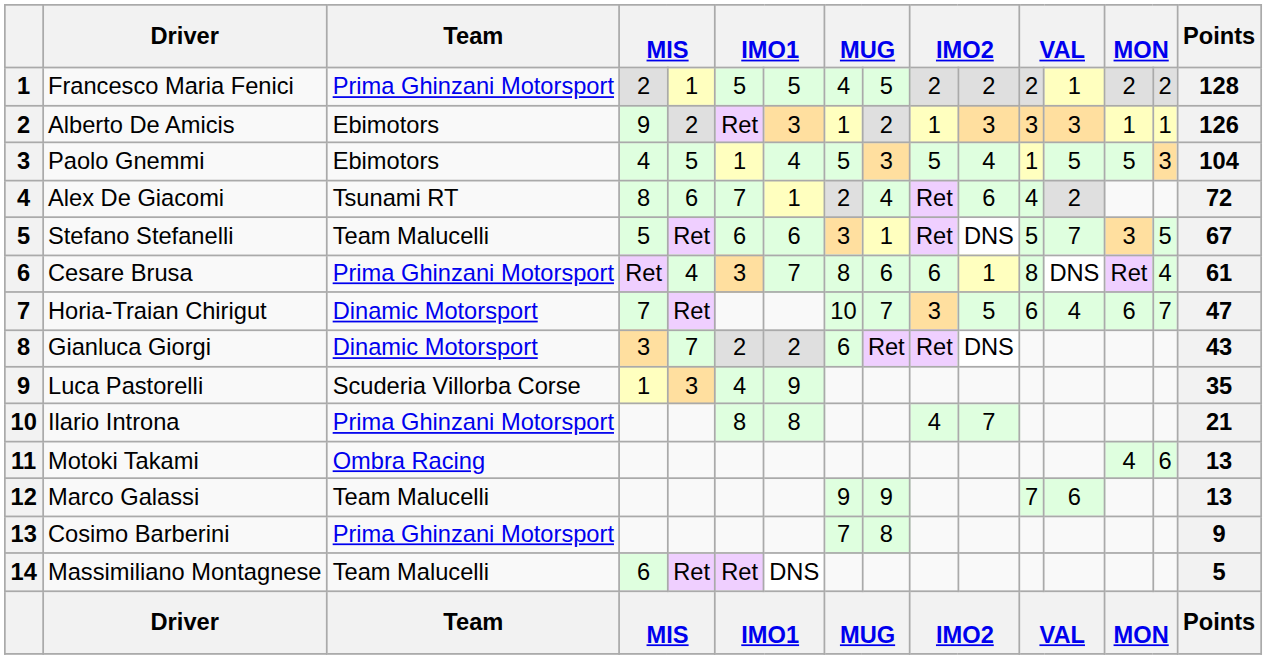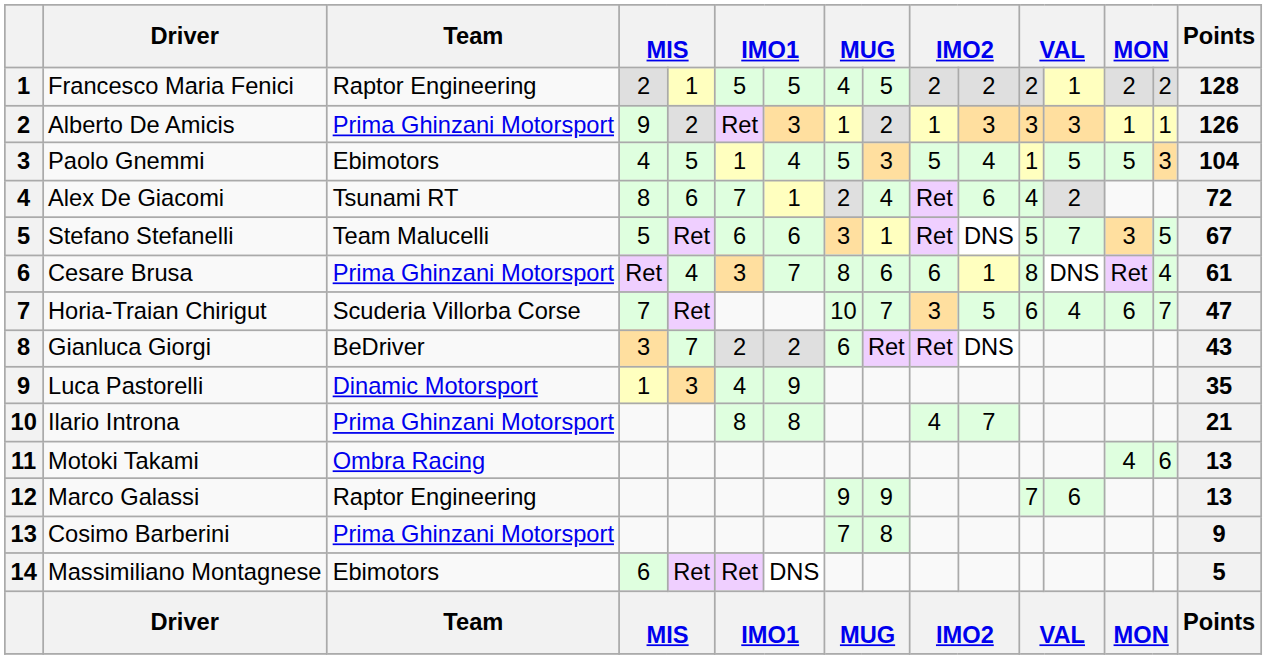 <table class="wikitable" style="font-size:85%; text-align:center">
 <tr>
 <th></th>
 <th>Driver</th>
 <th>Team</th>
 <th colspan="2"><br><a href='#'>MIS</a></th>
 <th colspan="2"><br><a href='#'>IMO1</a></th>
 <th colspan="2"><br><a href='#'>MUG</a></th>
 <th colspan="2"><br><a href='#'>IMO2</a></th>
 <th colspan="2"><br><a href='#'>VAL</a></th>
 <th colspan="2"><br><a href='#'>MON</a></th>
 <th>Points</th>
 </tr>
 <tr>
 <th>1</th>
 <td align="left"> Francesco Maria Fenici</td>
-<td align="left" nowrap=""> <a href='#'>Prima Ghinzani Motorsport</a></td>
+<td align="left"> Raptor Engineering</td>
 <td style="background:#dfdfdf;">2</td>
 <td style="background:#ffffbf;">1</td>
 <td style="background:#dfffdf;">5</td>
 <td style="background:#dfffdf;">5</td>
 <td style="background:#dfffdf;">4</td>
 <td style="background:#dfffdf;">5</td>
 <td style="background:#dfdfdf;">2</td>
 <td style="background:#dfdfdf;">2</td>
 <td style="background:#dfdfdf;">2</td>
 <td style="background:#ffffbf;">1</td>
 <td style="background:#dfdfdf;">2</td>
 <td style="background:#dfdfdf;">2</td>
 <th>128</th>
 </tr>
 <tr>
 <th>2</th>
 <td align="left"> Alberto De Amicis</td>
-<td align="left"> Ebimotors</td>
+<td align="left" nowrap=""> <a href='#'>Prima Ghinzani Motorsport</a></td>
 <td style="background:#dfffdf;">9</td>
 <td style="background:#dfdfdf;">2</td>
 <td style="background:#efcfff;">Ret</td>
 <td style="background:#ffdf9f;">3</td>
 <td style="background:#ffffbf;">1</td>
 <td style="background:#dfdfdf;">2</td>
 <td style="background:#ffffbf;">1</td>
 <td style="background:#ffdf9f;">3</td>
 <td style="background:#ffdf9f;">3</td>
 <td style="background:#ffdf9f;">3</td>
 <td style="background:#ffffbf;">1</td>
 <td style="background:#ffffbf;">1</td>
 <th>126</th>
 </tr>
 <tr>
 <th>3</th>
 <td align="left"> Paolo Gnemmi</td>
 <td align="left"> Ebimotors</td>
 <td style="background:#dfffdf;">4</td>
 <td style="background:#dfffdf;">5</td>
 <td style="background:#ffffbf;">1</td>
 <td style="background:#dfffdf;">4</td>
 <td style="background:#dfffdf;">5</td>
 <td style="background:#ffdf9f;">3</td>
 <td style="background:#dfffdf;">5</td>
 <td style="background:#dfffdf;">4</td>
 <td style="background:#ffffbf;">1</td>
 <td style="background:#dfffdf;">5</td>
 <td style="background:#dfffdf;">5</td>
 <td style="background:#ffdf9f;">3</td>
 <th>104</th>
 </tr>
 <tr>
 <th>4</th>
 <td align="left"> Alex De Giacomi</td>
 <td align="left"> Tsunami RT</td>
 <td style="background:#dfffdf;">8</td>
 <td style="background:#dfffdf;">6</td>
 <td style="background:#dfffdf;">7</td>
 <td style="background:#ffffbf;">1</td>
 <td style="background:#dfdfdf;">2</td>
 <td style="background:#dfffdf;">4</td>
 <td style="background:#efcfff;">Ret</td>
 <td style="background:#dfffdf;">6</td>
 <td style="background:#dfffdf;">4</td>
 <td style="background:#dfdfdf;">2</td>
 <td></td>
 <td></td>
 <th>72</th>
 </tr>
 <tr>
 <th>5</th>
 <td align="left"> Stefano Stefanelli</td>
 <td align="left"> Team Malucelli</td>
 <td style="background:#dfffdf;">5</td>
 <td style="background:#efcfff;">Ret</td>
 <td style="background:#dfffdf;">6</td>
 <td style="background:#dfffdf;">6</td>
 <td style="background:#ffdf9f;">3</td>
 <td style="background:#ffffbf;">1</td>
 <td style="background:#efcfff;">Ret</td>
 <td style="background:#ffffff;">DNS</td>
 <td style="background:#dfffdf;">5</td>
 <td style="background:#dfffdf;">7</td>
 <td style="background:#ffdf9f;">3</td>
 <td style="background:#dfffdf;">5</td>
 <th>67</th>
 </tr>
 <tr>
 <th>6</th>
 <td align="left"> Cesare Brusa</td>
 <td align="left" nowrap=""> <a href='#'>Prima Ghinzani Motorsport</a></td>
 <td style="background:#efcfff;">Ret</td>
 <td style="background:#dfffdf;">4</td>
 <td style="background:#ffdf9f;">3</td>
 <td style="background:#dfffdf;">7</td>
 <td style="background:#dfffdf;">8</td>
 <td style="background:#dfffdf;">6</td>
 <td style="background:#dfffdf;">6</td>
 <td style="background:#ffffbf;">1</td>
 <td style="background:#dfffdf;">8</td>
 <td style="background:#ffffff;">DNS</td>
 <td style="background:#efcfff;">Ret</td>
 <td style="background:#dfffdf;">4</td>
 <th>61</th>
 </tr>
 <tr>
 <th>7</th>
 <td align="left"> Horia-Traian Chirigut</td>
-<td align="left"> <a href='#'>Dinamic Motorsport</a></td>
+<td align="left"> Scuderia Villorba Corse</td>
 <td style="background:#dfffdf;">7</td>
 <td style="background:#efcfff;">Ret</td>
 <td></td>
 <td></td>
 <td style="background:#dfffdf;">10</td>
 <td style="background:#dfffdf;">7</td>
 <td style="background:#ffdf9f;">3</td>
 <td style="background:#dfffdf;">5</td>
 <td style="background:#dfffdf;">6</td>
 <td style="background:#dfffdf;">4</td>
 <td style="background:#dfffdf;">6</td>
 <td style="background:#dfffdf;">7</td>
 <th>47</th>
 </tr>
 <tr>
 <th>8</th>
 <td align="left"> Gianluca Giorgi</td>
-<td align="left"> <a href='#'>Dinamic Motorsport</a></td>
+<td align="left"> BeDriver</td>
 <td style="background:#ffdf9f;">3</td>
 <td style="background:#dfffdf;">7</td>
 <td style="background:#dfdfdf;">2</td>
 <td style="background:#dfdfdf;">2</td>
 <td style="background:#dfffdf;">6</td>
 <td style="background:#efcfff;">Ret</td>
 <td style="background:#efcfff;">Ret</td>
 <td style="background:#ffffff;">DNS</td>
 <td></td>
 <td></td>
 <td></td>
 <td></td>
 <th>43</th>
 </tr>
 <tr>
 <th>9</th>
 <td align="left"> Luca Pastorelli</td>
-<td align="left"> Scuderia Villorba Corse</td>
+<td align="left"> <a href='#'>Dinamic Motorsport</a></td>
 <td style="background:#ffffbf;">1</td>
 <td style="background:#ffdf9f;">3</td>
 <td style="background:#dfffdf;">4</td>
 <td style="background:#dfffdf;">9</td>
 <td></td>
 <td></td>
 <td></td>
 <td></td>
 <td></td>
 <td></td>
 <td></td>
 <td></td>
 <th>35</th>
 </tr>
 <tr>
 <th>10</th>
 <td align="left"> Ilario Introna</td>
 <td align="left"> <a href='#'>Prima Ghinzani Motorsport</a></td>
 <td></td>
 <td></td>
 <td style="background:#dfffdf;">8</td>
 <td style="background:#dfffdf;">8</td>
 <td></td>
 <td></td>
 <td style="background:#dfffdf;">4</td>
 <td style="background:#dfffdf;">7</td>
 <td></td>
 <td></td>
 <td></td>
 <td></td>
 <th>21</th>
 </tr>
 <tr>
 <th>11</th>
 <td align="left"> Motoki Takami</td>
 <td align="left"> <a href='#'>Ombra Racing</a></td>
 <td></td>
 <td></td>
 <td></td>
 <td></td>
 <td></td>
 <td></td>
 <td></td>
 <td></td>
 <td></td>
 <td></td>
 <td style="background:#dfffdf;">4</td>
 <td style="background:#dfffdf;">6</td>
 <th>13</th>
 </tr>
 <tr>
 <th>12</th>
 <td align="left"> Marco Galassi</td>
-<td align="left"> Team Malucelli</td>
+<td align="left"> Raptor Engineering</td>
 <td></td>
 <td></td>
 <td></td>
 <td></td>
 <td style="background:#dfffdf;">9</td>
 <td style="background:#dfffdf;">9</td>
 <td></td>
 <td></td>
 <td style="background:#dfffdf;">7</td>
 <td style="background:#dfffdf;">6</td>
 <td></td>
 <td></td>
 <th>13</th>
 </tr>
 <tr>
 <th>13</th>
 <td align="left"> Cosimo Barberini</td>
 <td align="left"> <a href='#'>Prima Ghinzani Motorsport</a></td>
 <td></td>
 <td></td>
 <td></td>
 <td></td>
 <td style="background:#dfffdf;">7</td>
 <td style="background:#dfffdf;">8</td>
 <td></td>
 <td></td>
 <td></td>
 <td></td>
 <td></td>
 <td></td>
 <th>9</th>
 </tr>
 <tr>
 <th>14</th>
 <td align="left" nowrap=""> Massimiliano Montagnese</td>
-<td align="left"> Team Malucelli</td>
+<td align="left"> Ebimotors</td>
 <td style="background:#dfffdf;">6</td>
 <td style="background:#efcfff;">Ret</td>
 <td style="background:#efcfff;">Ret</td>
 <td style="background:#ffffff;">DNS</td>
 <td></td>
 <td></td>
 <td></td>
 <td></td>
 <td></td>
 <td></td>
 <td></td>
 <td></td>
 <th>5</th>
 </tr>
 <tr>
 <th></th>
 <th>Driver</th>
 <th>Team</th>
 <th colspan="2"><br><a href='#'>MIS</a></th>
 <th colspan="2"><br><a href='#'>IMO1</a></th>
 <th colspan="2"><br><a href='#'>MUG</a></th>
 <th colspan="2"><br><a href='#'>IMO2</a></th>
 <th colspan="2"><br><a href='#'>VAL</a></th>
 <th colspan="2"><br><a href='#'>MON</a></th>
 <th>Points</th>
 </tr>
 </table>
